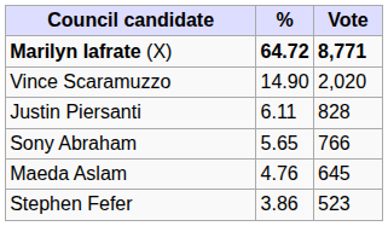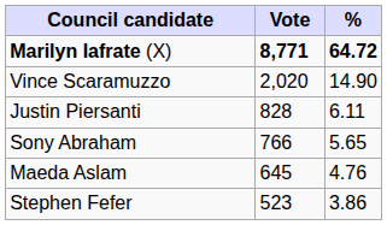 <table class="wikitable">
 <tr>
 <th style="background:#ddf; width:200px;">Council candidate</th>
+<th style="background:#ddf; width:50px;">Vote</th>
 <th style="background:#ddf; width:30px;">%</th>
-<th style="background:#ddf; width:50px;">Vote</th>
 </tr>
 <tr>
 <td><strong>Marilyn Iafrate</strong> (X)</td>
+<td><strong>8,771</strong></td>
 <td><strong>64.72</strong></td>
-<td><strong>8,771</strong></td>
 </tr>
 <tr>
 <td>Vince Scaramuzzo</td>
+<td>2,020</td>
 <td>14.90</td>
-<td>2,020</td>
 </tr>
 <tr>
 <td>Justin Piersanti</td>
+<td>828</td>
 <td>6.11</td>
-<td>828</td>
 </tr>
 <tr>
 <td>Sony Abraham</td>
+<td>766</td>
 <td>5.65</td>
-<td>766</td>
 </tr>
 <tr>
 <td>Maeda Aslam</td>
+<td>645</td>
 <td>4.76</td>
-<td>645</td>
 </tr>
 <tr>
 <td>Stephen Fefer</td>
+<td>523</td>
 <td>3.86</td>
-<td>523</td>
 </tr>
 </table>
